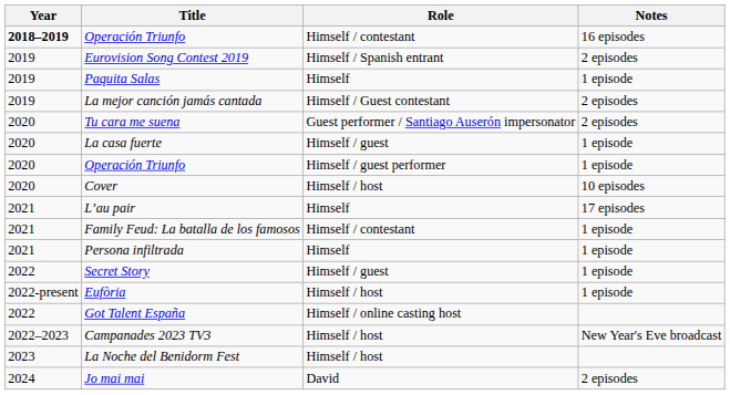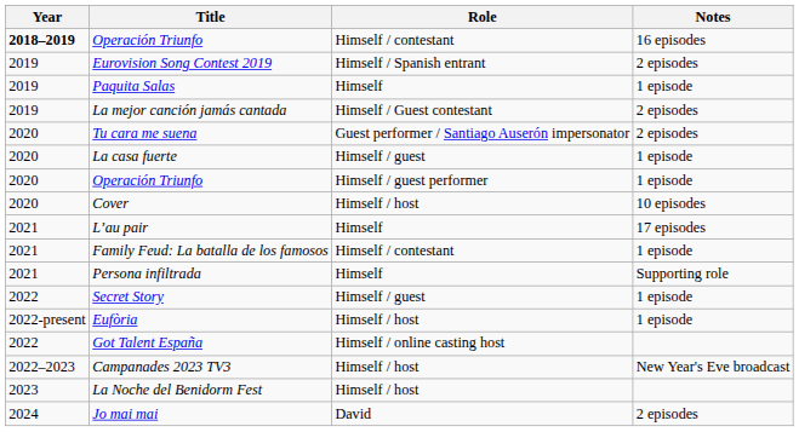 <table class="wikitable sortable">
 <tr>
 <th>Year</th>
 <th>Title</th>
 <th>Role</th>
 <th>Notes</th>
 </tr>
 <tr>
 <td><strong>2018–2019</strong></td>
 <td><em><a href='#'>Operación Triunfo</a></em></td>
 <td>Himself / contestant</td>
 <td>16 episodes</td>
 </tr>
 <tr>
 <td>2019</td>
 <td><em><a href='#'>Eurovision Song Contest 2019</a></em></td>
 <td>Himself / Spanish entrant</td>
 <td>2 episodes</td>
 </tr>
 <tr>
 <td>2019</td>
 <td><em><a href='#'>Paquita Salas</a></em></td>
 <td>Himself</td>
 <td>1 episode</td>
 </tr>
 <tr>
 <td>2019</td>
 <td><em>La mejor canción jamás cantada</em></td>
 <td>Himself / Guest contestant</td>
 <td>2 episodes</td>
 </tr>
 <tr>
 <td>2020</td>
 <td><em><a href='#'>Tu cara me suena</a></em></td>
 <td>Guest performer / <a href='#'>Santiago Auserón</a> impersonator</td>
 <td>2 episodes</td>
 </tr>
 <tr>
 <td>2020</td>
 <td><em>La casa fuerte</em></td>
 <td>Himself / guest</td>
 <td>1 episode</td>
 </tr>
 <tr>
 <td>2020</td>
 <td><em><a href='#'>Operación Triunfo</a></em></td>
 <td>Himself / guest performer</td>
 <td>1 episode</td>
 </tr>
 <tr>
 <td>2020</td>
 <td><em>Cover</em></td>
 <td>Himself / host</td>
 <td>10 episodes</td>
 </tr>
 <tr>
 <td>2021</td>
 <td><em>L’au pair</em></td>
 <td>Himself</td>
 <td>17 episodes</td>
 </tr>
 <tr>
 <td>2021</td>
 <td><em>Family Feud: La batalla de los famosos</em></td>
 <td>Himself / contestant</td>
 <td>1 episode</td>
 </tr>
 <tr>
 <td>2021</td>
 <td><em>Persona infiltrada</em></td>
 <td>Himself</td>
-<td>1 episode</td>
+<td>Supporting role</td>
 </tr>
 <tr>
 <td>2022</td>
 <td><em><a href='#'>Secret Story</a></em></td>
 <td>Himself / guest</td>
 <td>1 episode</td>
 </tr>
 <tr>
 <td>2022-present</td>
 <td><em><a href='#'>Eufòria</a></em></td>
 <td>Himself / host</td>
 <td>1 episode</td>
 </tr>
 <tr>
 <td>2022</td>
 <td><em><a href='#'>Got Talent España</a></em></td>
 <td>Himself / online casting host</td>
 <td></td>
 </tr>
 <tr>
 <td>2022–2023</td>
 <td><em>Campanades 2023 TV3</em></td>
 <td>Himself / host</td>
 <td>New Year's Eve broadcast</td>
 </tr>
 <tr>
 <td>2023</td>
 <td><em>La Noche del Benidorm Fest</em></td>
 <td>Himself / host</td>
 <td></td>
 </tr>
 <tr>
 <td>2024</td>
 <td><em><a href='#'>Jo mai mai</a></em></td>
 <td>David</td>
 <td>2 episodes</td>
 </tr>
 </table>
